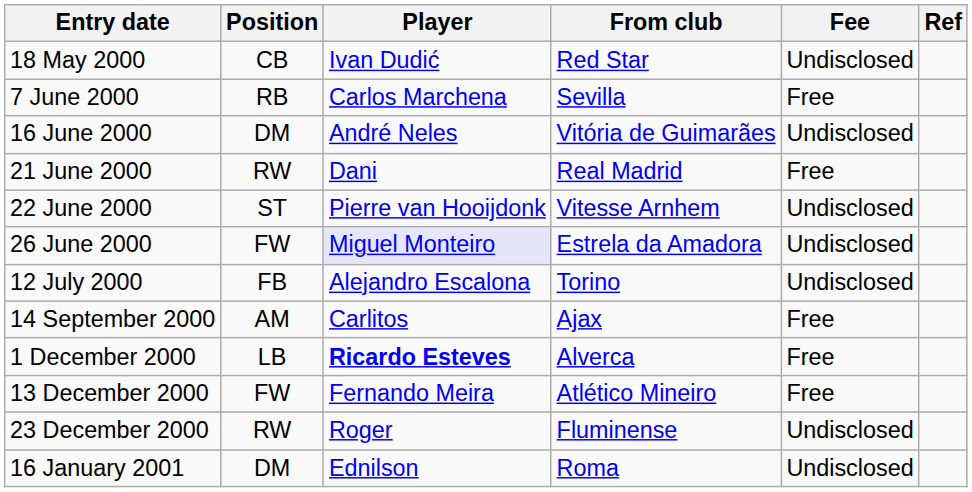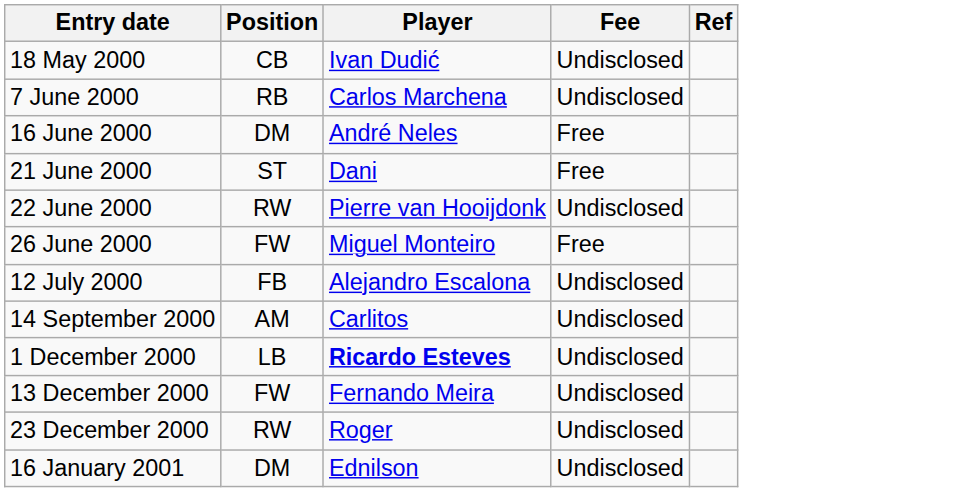 <table class="wikitable sortable">
 <tr>
 <th>Entry date</th>
 <th>Position</th>
 <th>Player</th>
-<th>From club</th>
 <th>Fee</th>
 <th>Ref</th>
 </tr>
 <tr>
 <td>18 May 2000</td>
 <td style="text-align:center;">CB</td>
 <td style="text-align:left;"><a href='#'>Ivan Dudić</a></td>
-<td style="text-align:left;"><a href='#'>Red Star</a></td>
 <td>Undisclosed</td>
 <td></td>
 </tr>
 <tr>
 <td>7 June 2000</td>
 <td style="text-align:center;">RB</td>
 <td style="text-align:left;"><a href='#'>Carlos Marchena</a></td>
-<td style="text-align:left;"><a href='#'>Sevilla</a></td>
-<td>Free</td>
+<td>Undisclosed</td>
 <td></td>
 </tr>
 <tr>
 <td>16 June 2000</td>
 <td style="text-align:center;">DM</td>
 <td style="text-align:left;"><a href='#'>André Neles</a></td>
-<td style="text-align:left;"><a href='#'>Vitória de Guimarães</a></td>
-<td>Undisclosed</td>
+<td>Free</td>
 <td></td>
 </tr>
 <tr>
 <td>21 June 2000</td>
-<td style="text-align:center;">RW</td>
+<td style="text-align:center;">ST</td>
 <td style="text-align:left;"><a href='#'>Dani</a></td>
-<td style="text-align:left;"><a href='#'>Real Madrid</a></td>
 <td>Free</td>
 <td></td>
 </tr>
 <tr>
 <td>22 June 2000</td>
-<td style="text-align:center;">ST</td>
+<td style="text-align:center;">RW</td>
 <td style="text-align:left;"><a href='#'>Pierre van Hooijdonk</a></td>
-<td style="text-align:left;"><a href='#'>Vitesse Arnhem</a></td>
 <td>Undisclosed</td>
 <td></td>
 </tr>
 <tr>
 <td>26 June 2000</td>
 <td style="text-align:center;">FW</td>
-<td style="background: lavender; text-align:left;"><a href='#'>Miguel Monteiro</a></td>
-<td style="text-align:left;"><a href='#'>Estrela da Amadora</a></td>
-<td>Undisclosed</td>
+<td style="text-align:left;"><a href='#'>Miguel Monteiro</a></td>
+<td>Free</td>
 <td></td>
 </tr>
 <tr>
 <td>12 July 2000</td>
 <td style="text-align:center;">FB</td>
 <td style="text-align:left;"><a href='#'>Alejandro Escalona</a></td>
-<td style="text-align:left;"><a href='#'>Torino</a></td>
 <td>Undisclosed</td>
 <td></td>
 </tr>
 <tr>
 <td>14 September 2000</td>
 <td style="text-align:center;">AM</td>
 <td style="text-align:left;"><a href='#'>Carlitos</a></td>
-<td style="text-align:left;"><a href='#'>Ajax</a></td>
-<td>Free</td>
+<td>Undisclosed</td>
 <td></td>
 </tr>
 <tr>
 <td>1 December 2000</td>
 <td style="text-align:center;">LB</td>
 <td style="text-align:left;"><strong><a href='#'>Ricardo Esteves</a></strong></td>
-<td style="text-align:left;"><a href='#'>Alverca</a></td>
-<td>Free</td>
+<td>Undisclosed</td>
 <td></td>
 </tr>
 <tr>
 <td>13 December 2000</td>
 <td style="text-align:center;">FW</td>
 <td style="text-align:left;"><a href='#'>Fernando Meira</a></td>
-<td style="text-align:left;"><a href='#'>Atlético Mineiro</a></td>
-<td>Free</td>
+<td>Undisclosed</td>
 <td></td>
 </tr>
 <tr>
 <td>23 December 2000</td>
 <td style="text-align:center;">RW</td>
 <td style="text-align:left;"><a href='#'>Roger</a></td>
-<td style="text-align:left;"><a href='#'>Fluminense</a></td>
 <td>Undisclosed</td>
 <td></td>
 </tr>
 <tr>
 <td>16 January 2001</td>
 <td style="text-align:center;">DM</td>
 <td style="text-align:left;"><a href='#'>Ednilson</a></td>
-<td style="text-align:left;"><a href='#'>Roma</a></td>
 <td>Undisclosed</td>
 <td></td>
 </tr>
 </table>
